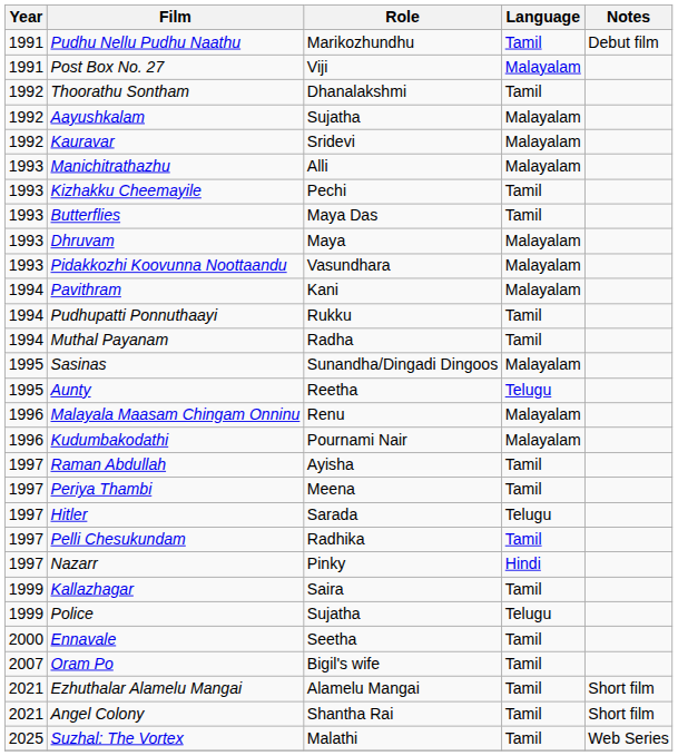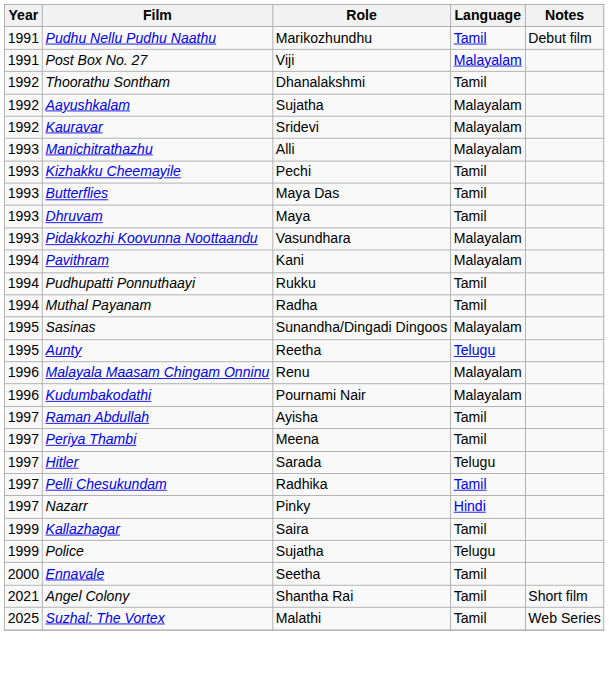 <table class="wikitable sortable">
 <tr style="background:#ccc; text-align:center;">
 <th>Year</th>
 <th>Film</th>
 <th>Role</th>
 <th>Language</th>
 <th>Notes</th>
 </tr>
 <tr>
 <td>1991</td>
 <td><em><a href='#'>Pudhu Nellu Pudhu Naathu</a></em></td>
 <td>Marikozhundhu</td>
 <td><a href='#'>Tamil</a></td>
 <td>Debut film</td>
 </tr>
 <tr>
 <td>1991</td>
 <td><em>Post Box No. 27</em></td>
 <td>Viji</td>
 <td><a href='#'>Malayalam</a></td>
 <td></td>
 </tr>
 <tr>
 <td>1992</td>
 <td><em>Thoorathu Sontham</em></td>
 <td>Dhanalakshmi</td>
 <td>Tamil</td>
 <td></td>
 </tr>
 <tr>
 <td>1992</td>
 <td><em><a href='#'>Aayushkalam</a></em></td>
 <td>Sujatha</td>
 <td>Malayalam</td>
 <td></td>
 </tr>
 <tr>
 <td>1992</td>
 <td><em><a href='#'>Kauravar</a></em></td>
 <td>Sridevi</td>
 <td>Malayalam</td>
 <td></td>
 </tr>
 <tr>
 <td>1993</td>
 <td><em><a href='#'>Manichitrathazhu</a></em></td>
 <td>Alli</td>
 <td>Malayalam</td>
 <td></td>
 </tr>
 <tr>
 <td>1993</td>
 <td><em><a href='#'>Kizhakku Cheemayile</a></em></td>
 <td>Pechi</td>
 <td>Tamil</td>
 <td></td>
 </tr>
 <tr>
 <td>1993</td>
 <td><em><a href='#'>Butterflies</a></em></td>
 <td>Maya Das</td>
 <td>Tamil</td>
 <td></td>
 </tr>
 <tr>
 <td>1993</td>
 <td><em><a href='#'>Dhruvam</a></em></td>
 <td>Maya</td>
-<td>Malayalam</td>
+<td>Tamil</td>
 <td></td>
 </tr>
 <tr>
 <td>1993</td>
 <td><em><a href='#'>Pidakkozhi Koovunna Noottaandu</a></em></td>
 <td>Vasundhara</td>
 <td>Malayalam</td>
 <td></td>
 </tr>
 <tr>
 <td>1994</td>
 <td><em><a href='#'>Pavithram</a></em></td>
 <td>Kani</td>
 <td>Malayalam</td>
 <td></td>
 </tr>
 <tr>
 <td>1994</td>
 <td><em>Pudhupatti Ponnuthaayi</em></td>
 <td>Rukku</td>
 <td>Tamil</td>
 <td></td>
 </tr>
 <tr>
 <td>1994</td>
 <td><em>Muthal Payanam</em></td>
 <td>Radha</td>
 <td>Tamil</td>
 <td></td>
 </tr>
 <tr>
 <td>1995</td>
 <td><em>Sasinas</em></td>
 <td>Sunandha/Dingadi Dingoos</td>
 <td>Malayalam</td>
 <td></td>
 </tr>
 <tr>
 <td>1995</td>
 <td><em><a href='#'>Aunty</a></em></td>
 <td>Reetha</td>
 <td><a href='#'>Telugu</a></td>
 <td></td>
 </tr>
 <tr>
 <td>1996</td>
 <td><em><a href='#'>Malayala Maasam Chingam Onninu</a></em></td>
 <td>Renu</td>
 <td>Malayalam</td>
 <td></td>
 </tr>
 <tr>
 <td>1996</td>
 <td><em><a href='#'>Kudumbakodathi</a></em></td>
 <td>Pournami Nair</td>
 <td>Malayalam</td>
 <td></td>
 </tr>
 <tr>
 <td>1997</td>
 <td><em><a href='#'>Raman Abdullah</a></em></td>
 <td>Ayisha</td>
 <td>Tamil</td>
 <td></td>
 </tr>
 <tr>
 <td>1997</td>
 <td><em><a href='#'>Periya Thambi</a></em></td>
 <td>Meena</td>
 <td>Tamil</td>
 <td></td>
 </tr>
 <tr>
 <td>1997</td>
 <td><em><a href='#'>Hitler</a></em></td>
 <td>Sarada</td>
 <td>Telugu</td>
 <td></td>
 </tr>
 <tr>
 <td>1997</td>
 <td><em><a href='#'>Pelli Chesukundam</a></em></td>
 <td>Radhika</td>
 <td><a href='#'>Tamil</a></td>
 <td></td>
 </tr>
 <tr>
 <td>1997</td>
 <td><em>Nazarr</em></td>
 <td>Pinky</td>
 <td><a href='#'>Hindi</a></td>
 <td></td>
 </tr>
 <tr>
 <td>1999</td>
 <td><em><a href='#'>Kallazhagar</a></em></td>
 <td>Saira</td>
 <td>Tamil</td>
 <td></td>
 </tr>
 <tr>
 <td>1999</td>
 <td><em>Police</em></td>
 <td>Sujatha</td>
 <td>Telugu</td>
 <td></td>
 </tr>
 <tr>
 <td>2000</td>
 <td><em><a href='#'>Ennavale</a></em></td>
 <td>Seetha</td>
 <td>Tamil</td>
 <td></td>
 </tr>
 <tr>
-<td>2007</td>
-<td><em><a href='#'>Oram Po</a></em></td>
-<td>Bigil's wife</td>
-<td>Tamil</td>
-<td></td>
-</tr>
-<tr>
-<td>2021</td>
-<td><em>Ezhuthalar Alamelu Mangai</em></td>
-<td>Alamelu Mangai</td>
-<td>Tamil</td>
-<td>Short film</td>
-</tr>
-<tr>
 <td>2021</td>
 <td><em>Angel Colony</em></td>
 <td>Shantha Rai</td>
 <td>Tamil</td>
 <td>Short film</td>
 </tr>
 <tr>
 <td>2025</td>
 <td><em><a href='#'>Suzhal: The Vortex</a></em></td>
 <td>Malathi</td>
 <td>Tamil</td>
 <td>Web Series</td>
 </tr>
 <tr>
 </tr>
 </table>
